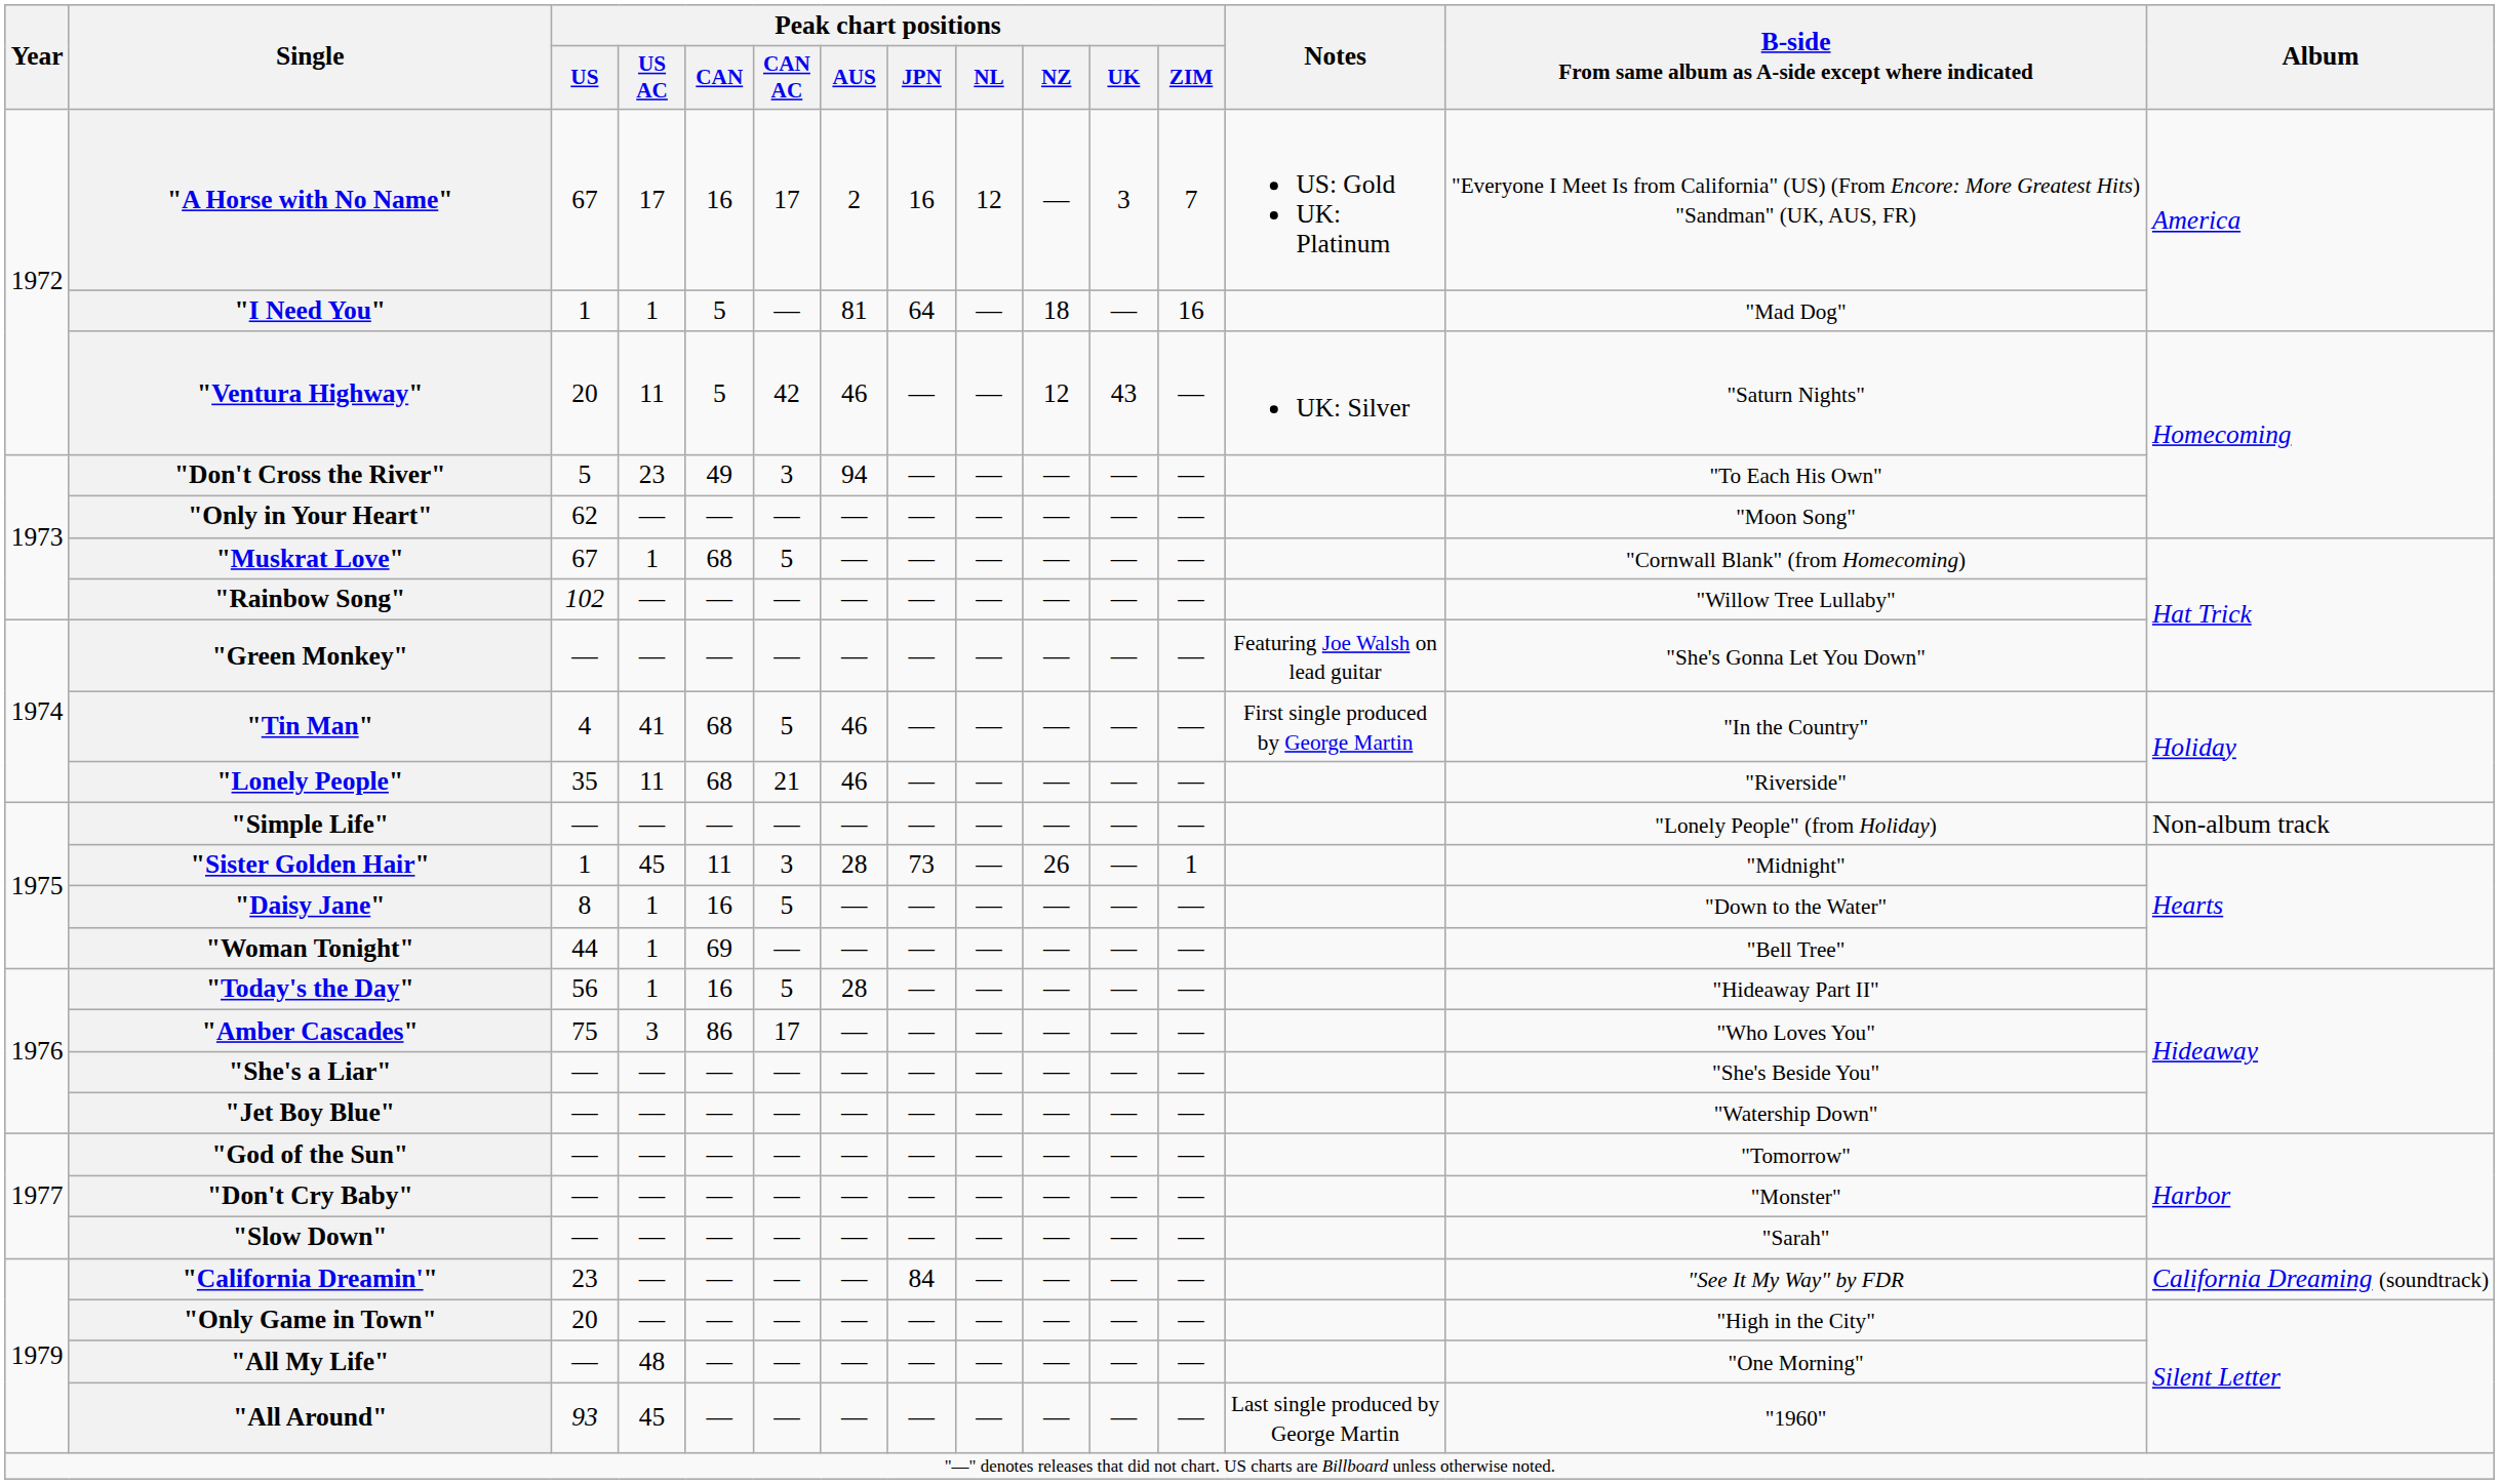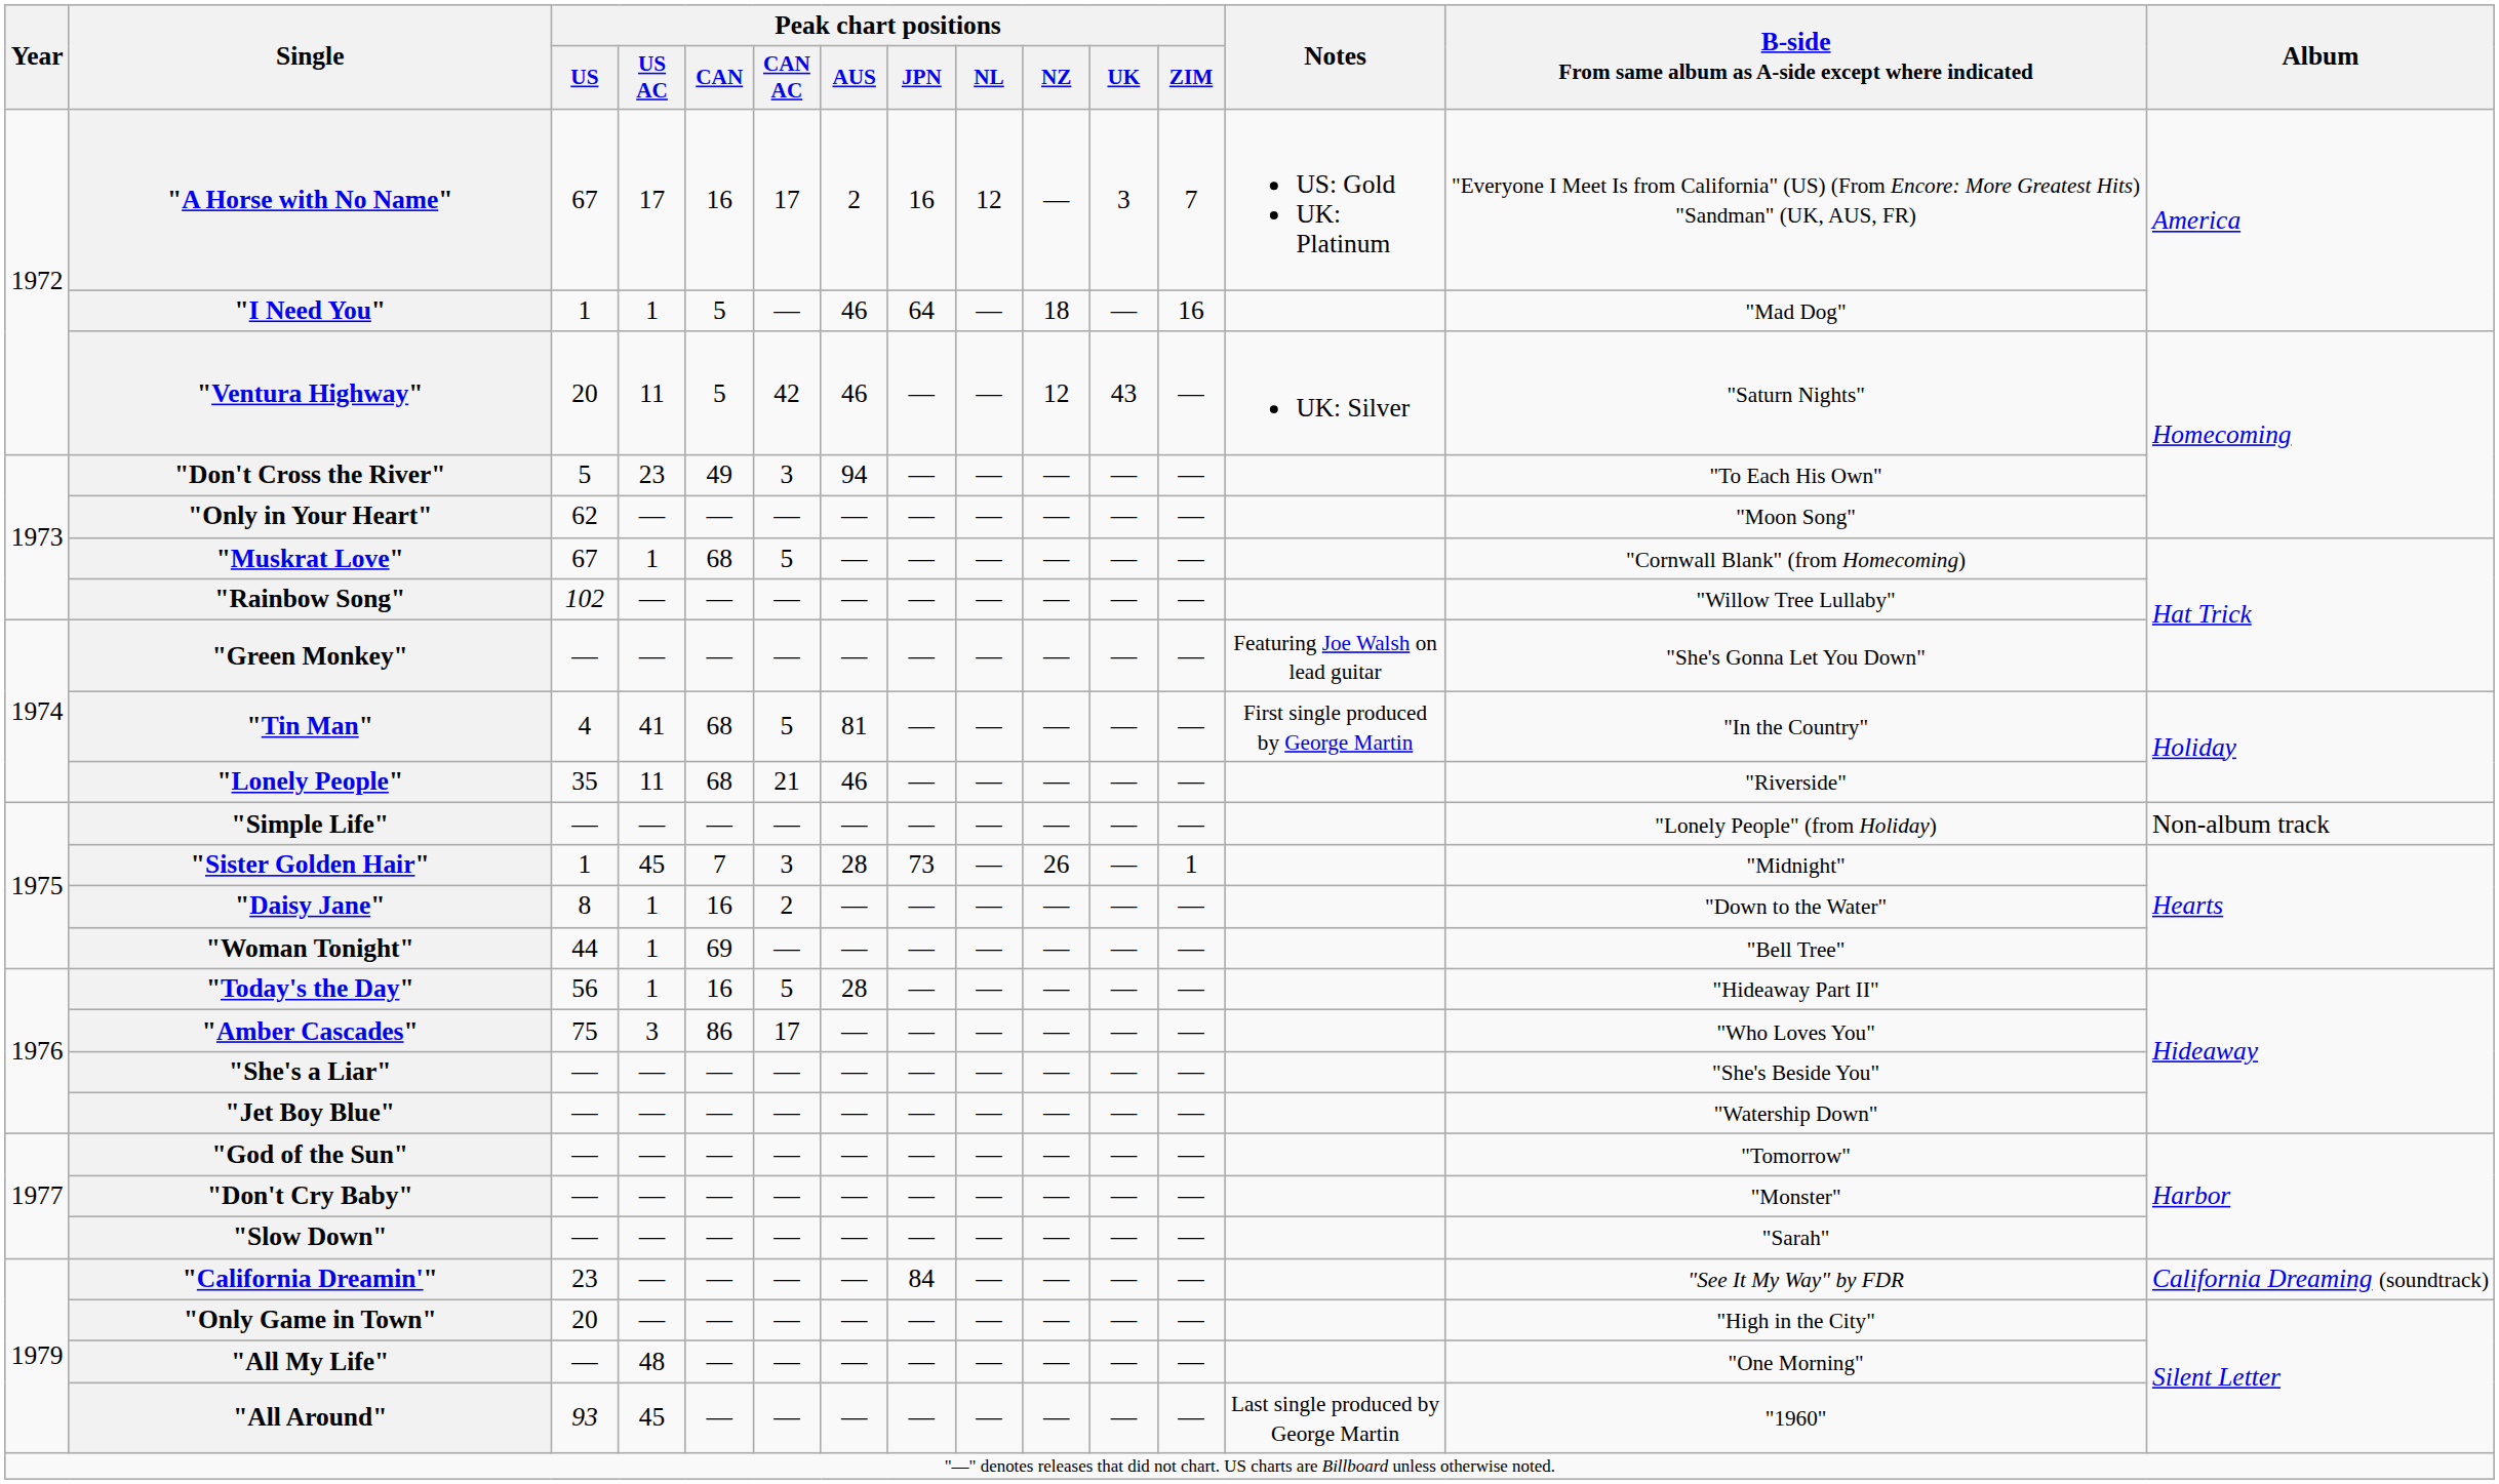 <table class="wikitable plainrowheaders" style="text-align:center;">
 <tr>
 <th rowspan="2">Year</th>
 <th rowspan="2" style="width:18em;">Single</th>
 <th colspan="10">Peak chart positions</th>
 <th rowspan="2" style="width:8em;">Notes</th>
 <th rowspan="2"><a href='#'>B-side</a><br><small>From same album as A-side except where indicated</small></th>
 <th rowspan="2">Album</th>
 </tr>
 <tr style="font-size:smaller;">
 <th width="35"><a href='#'>US</a><br></th>
 <th width="35"><a href='#'>US AC</a><br></th>
 <th width="35"><a href='#'>CAN</a><br></th>
 <th width="35"><a href='#'>CAN AC</a><br></th>
 <th width="35"><a href='#'>AUS</a><br></th>
 <th width="35"><a href='#'>JPN</a><br></th>
 <th width="35"><a href='#'>NL</a><br></th>
 <th width="35"><a href='#'>NZ</a><br></th>
 <th width="35"><a href='#'>UK</a><br></th>
 <th width="35"><a href='#'>ZIM</a><br></th>
 </tr>
 <tr>
 <td rowspan="3">1972</td>
 <th scope="row">"<a href='#'>A Horse with No Name</a>"</th>
 <td>67</td>
 <td>17</td>
 <td>16</td>
 <td>17</td>
 <td>2</td>
 <td>16</td>
 <td>12</td>
 <td>—</td>
 <td>3</td>
 <td>7</td>
 <td align="left"><br><ul><li>US: Gold</li><li>UK: Platinum</li></ul></td>
 <td><small>"Everyone I Meet Is from California" (US) (From <em>Encore: More Greatest Hits</em>)<br> "Sandman" (UK, AUS, FR)</small></td>
 <td align="left" rowspan="2"><em><a href='#'>America</a></em></td>
 </tr>
 <tr>
 <th scope="row">"<a href='#'>I Need You</a>"</th>
 <td>1</td>
 <td>1</td>
 <td>5</td>
 <td>—</td>
-<td>81</td>
+<td>46</td>
 <td>64</td>
 <td>—</td>
 <td>18</td>
 <td>—</td>
 <td>16</td>
 <td></td>
 <td><small>"Mad Dog"</small></td>
 </tr>
 <tr>
 <th scope="row">"<a href='#'>Ventura Highway</a>"</th>
 <td>20</td>
 <td>11</td>
 <td>5</td>
 <td>42</td>
 <td>46</td>
 <td>—</td>
 <td>—</td>
 <td>12</td>
 <td>43</td>
 <td>—</td>
 <td align="left"><br><ul><li>UK: Silver</li></ul></td>
 <td><small>"Saturn Nights"</small></td>
 <td align="left" rowspan="3"><em><a href='#'>Homecoming</a></em></td>
 </tr>
 <tr>
 <td rowspan="4">1973</td>
 <th scope="row">"Don't Cross the River"</th>
 <td>5</td>
 <td>23</td>
 <td>49</td>
 <td>3</td>
 <td>94</td>
 <td>—</td>
 <td>—</td>
 <td>—</td>
 <td>—</td>
 <td>—</td>
 <td></td>
 <td><small>"To Each His Own"</small></td>
 </tr>
 <tr>
 <th scope="row">"Only in Your Heart"</th>
 <td>62</td>
 <td>—</td>
 <td>—</td>
 <td>—</td>
 <td>—</td>
 <td>—</td>
 <td>—</td>
 <td>—</td>
 <td>—</td>
 <td>—</td>
 <td></td>
 <td><small>"Moon Song"</small></td>
 </tr>
 <tr>
 <th scope="row">"<a href='#'>Muskrat Love</a>"</th>
 <td>67</td>
 <td>1</td>
 <td>68</td>
 <td>5</td>
 <td>—</td>
 <td>—</td>
 <td>—</td>
 <td>—</td>
 <td>—</td>
 <td>—</td>
 <td></td>
 <td><small>"Cornwall Blank" (from <em>Homecoming</em>)</small></td>
 <td align="left" rowspan="3"><em><a href='#'>Hat Trick</a></em></td>
 </tr>
 <tr>
 <th scope="row">"Rainbow Song"</th>
 <td><em>102</em></td>
 <td>—</td>
 <td>—</td>
 <td>—</td>
 <td>—</td>
 <td>—</td>
 <td>—</td>
 <td>—</td>
 <td>—</td>
 <td>—</td>
 <td></td>
 <td><small>"Willow Tree Lullaby"</small></td>
 </tr>
 <tr>
 <td rowspan="3">1974</td>
 <th scope="row">"Green Monkey"</th>
 <td>—</td>
 <td>—</td>
 <td>—</td>
 <td>—</td>
 <td>—</td>
 <td>—</td>
 <td>—</td>
 <td>—</td>
 <td>—</td>
 <td>—</td>
 <td><small>Featuring <a href='#'>Joe Walsh</a> on lead guitar</small></td>
 <td><small>"She's Gonna Let You Down"</small></td>
 </tr>
 <tr>
 <th scope="row">"<a href='#'>Tin Man</a>"</th>
 <td>4</td>
 <td>41</td>
 <td>68</td>
 <td>5</td>
-<td>46</td>
+<td>81</td>
 <td>—</td>
 <td>—</td>
 <td>—</td>
 <td>—</td>
 <td>—</td>
 <td><small>First single produced by <a href='#'>George Martin</a></small></td>
 <td><small>"In the Country"</small></td>
 <td align="left" rowspan="2"><em><a href='#'>Holiday</a></em></td>
 </tr>
 <tr>
 <th scope="row">"<a href='#'>Lonely People</a>"</th>
 <td>35</td>
 <td>11</td>
 <td>68</td>
 <td>21</td>
 <td>46</td>
 <td>—</td>
 <td>—</td>
 <td>—</td>
 <td>—</td>
 <td>—</td>
 <td></td>
 <td><small>"Riverside"</small></td>
 </tr>
 <tr>
 <td rowspan="4">1975</td>
 <th scope="row">"Simple Life"</th>
 <td>—</td>
 <td>—</td>
 <td>—</td>
 <td>—</td>
 <td>—</td>
 <td>—</td>
 <td>—</td>
 <td>—</td>
 <td>—</td>
 <td>—</td>
 <td></td>
 <td><small>"Lonely People" (from <em>Holiday</em>)</small></td>
 <td align="left">Non-album track</td>
 </tr>
 <tr>
 <th scope="row">"<a href='#'>Sister Golden Hair</a>"</th>
 <td>1</td>
 <td>45</td>
-<td>11</td>
+<td>7</td>
 <td>3</td>
 <td>28</td>
 <td>73</td>
 <td>—</td>
 <td>26</td>
 <td>—</td>
 <td>1</td>
 <td></td>
 <td><small>"Midnight"</small></td>
 <td align="left" rowspan="3"><em><a href='#'>Hearts</a></em></td>
 </tr>
 <tr>
 <th scope="row">"<a href='#'>Daisy Jane</a>"</th>
 <td>8</td>
 <td>1</td>
 <td>16</td>
-<td>5</td>
+<td>2</td>
 <td>—</td>
 <td>—</td>
 <td>—</td>
 <td>—</td>
 <td>—</td>
 <td>—</td>
 <td></td>
 <td><small>"Down to the Water"</small></td>
 </tr>
 <tr>
 <th scope="row">"Woman Tonight"</th>
 <td>44</td>
 <td>1</td>
 <td>69</td>
 <td>—</td>
 <td>—</td>
 <td>—</td>
 <td>—</td>
 <td>—</td>
 <td>—</td>
 <td>—</td>
 <td></td>
 <td><small>"Bell Tree"</small></td>
 </tr>
 <tr>
 <td rowspan="4">1976</td>
 <th scope="row">"<a href='#'>Today's the Day</a>"</th>
 <td>56</td>
 <td>1</td>
 <td>16</td>
 <td>5</td>
 <td>28</td>
 <td>—</td>
 <td>—</td>
 <td>—</td>
 <td>—</td>
 <td>—</td>
 <td></td>
 <td><small>"Hideaway Part II"</small></td>
 <td align="left" rowspan="4"><em><a href='#'>Hideaway</a></em></td>
 </tr>
 <tr>
 <th scope="row">"<a href='#'>Amber Cascades</a>"</th>
 <td>75</td>
 <td>3</td>
 <td>86</td>
 <td>17</td>
 <td>—</td>
 <td>—</td>
 <td>—</td>
 <td>—</td>
 <td>—</td>
 <td>—</td>
 <td></td>
 <td><small>"Who Loves You"</small></td>
 </tr>
 <tr>
 <th scope="row">"She's a Liar"</th>
 <td>—</td>
 <td>—</td>
 <td>—</td>
 <td>—</td>
 <td>—</td>
 <td>—</td>
 <td>—</td>
 <td>—</td>
 <td>—</td>
 <td>—</td>
 <td></td>
 <td><small>"She's Beside You"</small></td>
 </tr>
 <tr>
 <th scope="row">"Jet Boy Blue"</th>
 <td>—</td>
 <td>—</td>
 <td>—</td>
 <td>—</td>
 <td>—</td>
 <td>—</td>
 <td>—</td>
 <td>—</td>
 <td>—</td>
 <td>—</td>
 <td></td>
 <td><small>"Watership Down"</small></td>
 </tr>
 <tr>
 <td rowspan="3">1977</td>
 <th scope="row">"God of the Sun"</th>
 <td>—</td>
 <td>—</td>
 <td>—</td>
 <td>—</td>
 <td>—</td>
 <td>—</td>
 <td>—</td>
 <td>—</td>
 <td>—</td>
 <td>—</td>
 <td></td>
 <td><small>"Tomorrow"</small></td>
 <td align="left" rowspan="3"><em><a href='#'>Harbor</a></em></td>
 </tr>
 <tr>
 <th scope="row">"Don't Cry Baby"</th>
 <td>—</td>
 <td>—</td>
 <td>—</td>
 <td>—</td>
 <td>—</td>
 <td>—</td>
 <td>—</td>
 <td>—</td>
 <td>—</td>
 <td>—</td>
 <td></td>
 <td><small>"Monster"</small></td>
 </tr>
 <tr>
 <th scope="row">"Slow Down"</th>
 <td>—</td>
 <td>—</td>
 <td>—</td>
 <td>—</td>
 <td>—</td>
 <td>—</td>
 <td>—</td>
 <td>—</td>
 <td>—</td>
 <td>—</td>
 <td></td>
 <td><small>"Sarah"</small></td>
 </tr>
 <tr>
 <td rowspan="4">1979</td>
 <th scope="row">"<a href='#'>California Dreamin'</a>"</th>
 <td>23</td>
 <td>—</td>
 <td>—</td>
 <td>—</td>
 <td>—</td>
 <td>84</td>
 <td>—</td>
 <td>—</td>
 <td>—</td>
 <td>—</td>
 <td></td>
 <td><small><em>"See It My Way" by FDR</em></small></td>
 <td align="left"><em><a href='#'>California Dreaming</a></em> <small>(soundtrack)</small></td>
 </tr>
 <tr>
 <th scope="row">"Only Game in Town"</th>
 <td>20</td>
 <td>—</td>
 <td>—</td>
 <td>—</td>
 <td>—</td>
 <td>—</td>
 <td>—</td>
 <td>—</td>
 <td>—</td>
 <td>—</td>
 <td></td>
 <td><small>"High in the City"</small></td>
 <td align="left" rowspan="3"><em><a href='#'>Silent Letter</a></em></td>
 </tr>
 <tr>
 <th scope="row">"All My Life"</th>
 <td>—</td>
 <td>48</td>
 <td>—</td>
 <td>—</td>
 <td>—</td>
 <td>—</td>
 <td>—</td>
 <td>—</td>
 <td>—</td>
 <td>—</td>
 <td></td>
 <td><small>"One Morning"</small></td>
 </tr>
 <tr>
 <th scope="row">"All Around"</th>
 <td><em>93</em></td>
 <td>45</td>
 <td>—</td>
 <td>—</td>
 <td>—</td>
 <td>—</td>
 <td>—</td>
 <td>—</td>
 <td>—</td>
 <td>—</td>
 <td><small>Last single produced by George Martin</small></td>
 <td><small>"1960"</small></td>
 </tr>
 <tr>
 <td colspan="15" style="font-size:8pt">"—" denotes releases that did not chart. US charts are <em>Billboard</em> unless otherwise noted.</td>
 </tr>
 </table>
